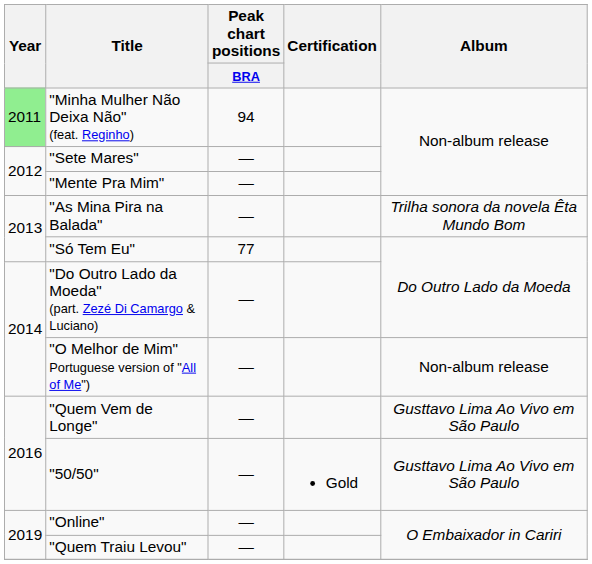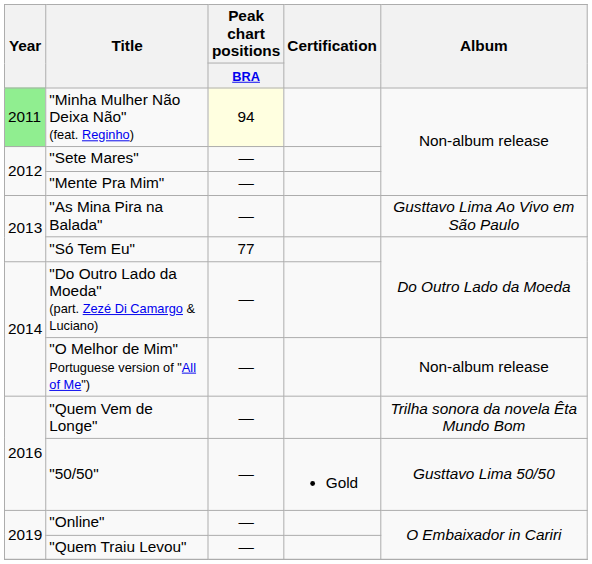 <table class="wikitable">
 <tr>
 <th rowspan=2>Year</th>
 <th rowspan="2">Title</th>
 <th colspan="1">Peak chart positions</th>
 <th rowspan="2">Certification</th>
 <th rowspan="2">Album</th>
 </tr>
 <tr>
 <th align="center" width="52"><small><a href='#'>BRA</a><br></small></th>
 </tr>
 <tr>
 <td style="background: lightgreen;">2011</td>
 <td>"Minha Mulher Não Deixa Não" <br><small>(feat. <a href='#'>Reginho</a>)</small></td>
-<td align="center">94</td>
+<td align="center" style="background: lightyellow;">94</td>
 <td></td>
 <td align="center" rowspan="3">Non-album release</td>
 </tr>
 <tr>
 <td rowspan="2">2012</td>
 <td>"Sete Mares"</td>
 <td align="center">—</td>
 <td></td>
 </tr>
 <tr>
 <td>"Mente Pra Mim"</td>
 <td align="center">—</td>
 <td></td>
 </tr>
 <tr>
 <td rowspan="2">2013</td>
 <td>"As Mina Pira na Balada"</td>
 <td align="center">—</td>
 <td></td>
-<td align="center"><em>Trilha sonora da novela Êta Mundo Bom</em></td>
+<td align="center"><em>Gusttavo Lima Ao Vivo em São Paulo</em></td>
 </tr>
 <tr>
 <td>"Só Tem Eu"</td>
 <td align="center">77</td>
 <td></td>
 <td align="center" rowspan="2"><em>Do Outro Lado da Moeda</em></td>
 </tr>
 <tr>
 <td rowspan="2">2014</td>
 <td>"Do Outro Lado da Moeda" <br><small>(part. <a href='#'>Zezé Di Camargo</a> & Luciano)</small></td>
 <td align="center">—</td>
 <td></td>
 </tr>
 <tr>
 <td>"O Melhor de Mim" <br><small>Portuguese version of "<a href='#'>All of Me</a>")</small></td>
 <td align="center">—</td>
 <td></td>
 <td align="center">Non-album release</td>
 </tr>
 <tr>
 <td rowspan="2">2016</td>
 <td>"Quem Vem de Longe"</td>
 <td align="center">—</td>
 <td></td>
-<td align="center"><em>Gusttavo Lima Ao Vivo em São Paulo</em></td>
+<td align="center"><em>Trilha sonora da novela Êta Mundo Bom</em></td>
 </tr>
 <tr>
 <td>"50/50"</td>
 <td align="center">—</td>
 <td><br><ul><li>Gold</li></ul></td>
-<td align="center"><em>Gusttavo Lima Ao Vivo em São Paulo</em></td>
+<td align="center"><em>Gusttavo Lima 50/50</em></td>
 </tr>
 <tr>
 <td rowspan="2">2019</td>
 <td>"Online"</td>
 <td align="center">—</td>
 <td></td>
 <td align="center" rowspan="2"><em>O Embaixador in Cariri</em></td>
 </tr>
 <tr>
 <td>"Quem Traiu Levou"</td>
 <td align="center">—</td>
 <td></td>
 </tr>
 <tr>
 </tr>
 </table>
